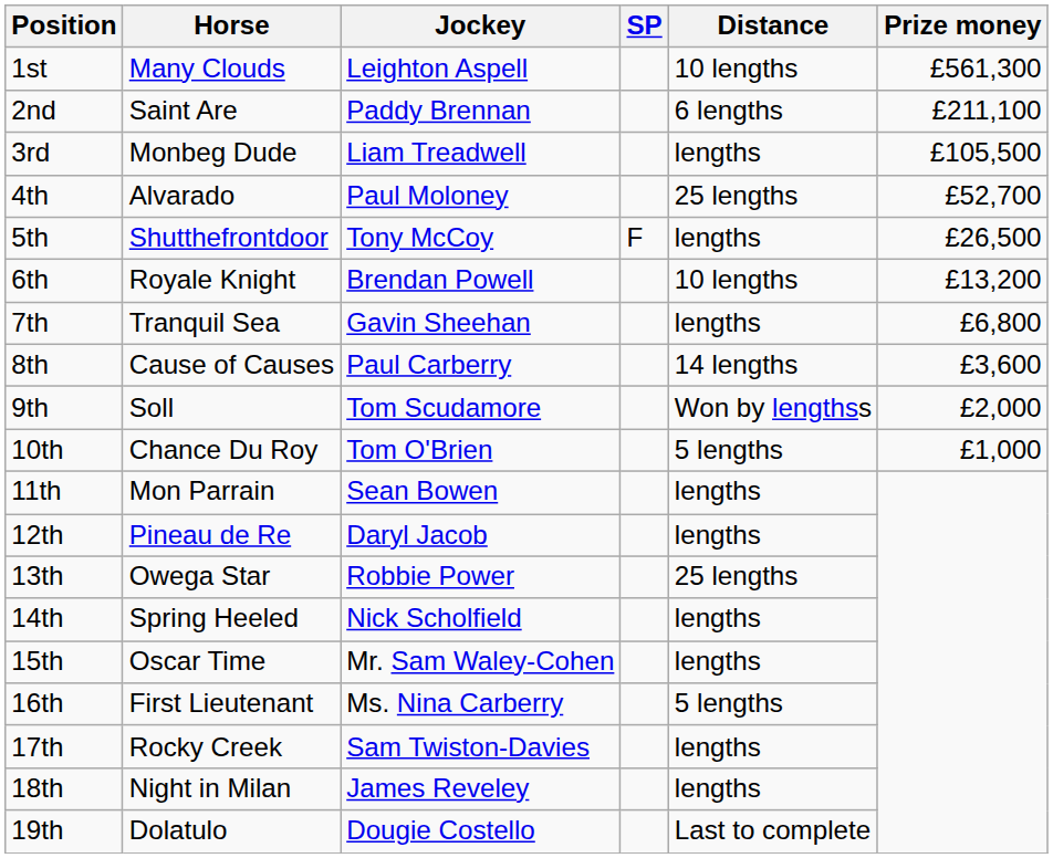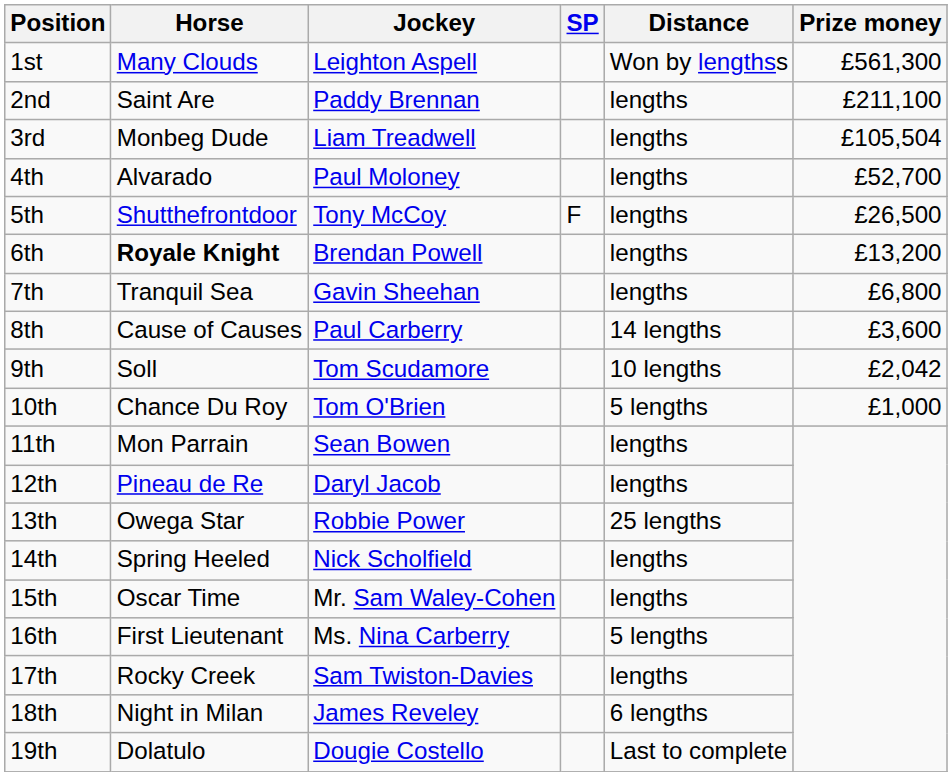 <table class="wikitable sortable">
 <tr>
 <th>Position</th>
 <th>Horse</th>
 <th>Jockey</th>
 <th><a href='#'>SP</a></th>
 <th>Distance</th>
 <th>Prize money</th>
 </tr>
 <tr>
 <td>1st</td>
 <td><a href='#'>Many Clouds</a></td>
 <td><a href='#'>Leighton Aspell</a></td>
 <td></td>
-<td>10 lengths</td>
+<td>Won by  <a href='#'>lengths</a>s</td>
 <td align=right>£561,300</td>
 </tr>
 <tr>
 <td>2nd</td>
 <td>Saint Are</td>
 <td><a href='#'>Paddy Brennan</a></td>
 <td></td>
-<td>6 lengths</td>
+<td> lengths</td>
 <td align=right>£211,100</td>
 </tr>
 <tr>
 <td>3rd</td>
 <td>Monbeg Dude</td>
 <td><a href='#'>Liam Treadwell</a></td>
 <td></td>
 <td> lengths</td>
-<td align=right>£105,500</td>
+<td align=right>£105,504</td>
 </tr>
 <tr>
 <td>4th</td>
 <td>Alvarado</td>
 <td><a href='#'>Paul Moloney</a></td>
 <td></td>
-<td>25 lengths</td>
+<td> lengths</td>
 <td align=right>£52,700</td>
 </tr>
 <tr>
 <td>5th</td>
 <td><a href='#'>Shutthefrontdoor</a></td>
 <td><a href='#'>Tony McCoy</a></td>
 <td> F</td>
 <td> lengths</td>
 <td align=right>£26,500</td>
 </tr>
 <tr>
 <td>6th</td>
-<td>Royale Knight</td>
+<td><strong>Royale Knight</strong></td>
 <td><a href='#'>Brendan Powell</a></td>
 <td></td>
-<td>10 lengths</td>
+<td> lengths</td>
 <td align=right>£13,200</td>
 </tr>
 <tr>
 <td>7th</td>
 <td>Tranquil Sea</td>
 <td><a href='#'>Gavin Sheehan</a></td>
 <td></td>
 <td> lengths</td>
 <td align=right>£6,800</td>
 </tr>
 <tr>
 <td>8th</td>
 <td>Cause of Causes</td>
 <td><a href='#'>Paul Carberry</a></td>
 <td></td>
 <td>14 lengths</td>
 <td align=right>£3,600</td>
 </tr>
 <tr>
 <td>9th</td>
 <td>Soll</td>
 <td><a href='#'>Tom Scudamore</a></td>
 <td></td>
-<td>Won by  <a href='#'>lengths</a>s</td>
-<td align=right>£2,000</td>
+<td>10 lengths</td>
+<td align=right>£2,042</td>
 </tr>
 <tr>
 <td>10th</td>
 <td>Chance Du Roy</td>
 <td><a href='#'>Tom O'Brien</a></td>
 <td></td>
 <td>5 lengths</td>
 <td align=right>£1,000</td>
 </tr>
 <tr>
 <td>11th</td>
 <td>Mon Parrain</td>
 <td><a href='#'>Sean Bowen</a></td>
 <td></td>
 <td> lengths</td>
 </tr>
 <tr>
 <td>12th</td>
 <td><a href='#'>Pineau de Re</a></td>
 <td><a href='#'>Daryl Jacob</a></td>
 <td></td>
 <td> lengths</td>
 </tr>
 <tr>
 <td>13th</td>
 <td>Owega Star</td>
 <td><a href='#'>Robbie Power</a></td>
 <td></td>
 <td>25 lengths</td>
 </tr>
 <tr>
 <td>14th</td>
 <td>Spring Heeled</td>
 <td><a href='#'>Nick Scholfield</a></td>
 <td></td>
 <td> lengths</td>
 </tr>
 <tr>
 <td>15th</td>
 <td>Oscar Time</td>
 <td>Mr. <a href='#'>Sam Waley-Cohen</a></td>
 <td></td>
 <td> lengths</td>
 </tr>
 <tr>
 <td>16th</td>
 <td>First Lieutenant</td>
 <td>Ms. <a href='#'>Nina Carberry</a></td>
 <td></td>
 <td>5 lengths</td>
 </tr>
 <tr>
 <td>17th</td>
 <td>Rocky Creek</td>
 <td><a href='#'>Sam Twiston-Davies</a></td>
 <td></td>
 <td> lengths</td>
 </tr>
 <tr>
 <td>18th</td>
 <td>Night in Milan</td>
 <td><a href='#'>James Reveley</a></td>
 <td></td>
-<td> lengths</td>
+<td>6 lengths</td>
 </tr>
 <tr>
 <td>19th</td>
 <td>Dolatulo</td>
 <td><a href='#'>Dougie Costello</a></td>
 <td></td>
 <td>Last to complete</td>
 </tr>
 </table>
